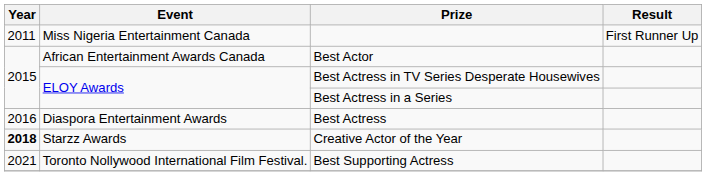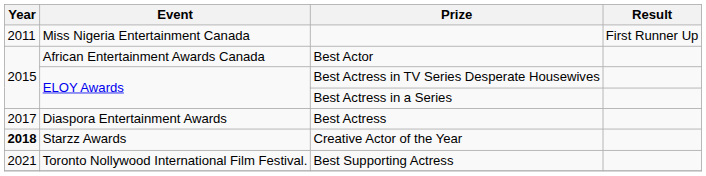 <table class="wikitable">
 <tr>
 <th>Year</th>
 <th>Event</th>
 <th>Prize</th>
 <th>Result</th>
 </tr>
 <tr>
 <td>2011</td>
 <td>Miss Nigeria Entertainment Canada</td>
 <td></td>
 <td>First Runner Up</td>
 </tr>
 <tr>
 <td rowspan="3">2015</td>
 <td>African Entertainment Awards Canada</td>
 <td>Best Actor</td>
 <td></td>
 </tr>
 <tr>
 <td rowspan="2"><a href='#'>ELOY Awards</a></td>
 <td>Best Actress in TV Series Desperate Housewives</td>
 <td></td>
 </tr>
 <tr>
 <td>Best Actress in a Series</td>
 <td></td>
 </tr>
 <tr>
-<td>2016</td>
+<td>2017</td>
 <td>Diaspora Entertainment Awards</td>
 <td>Best Actress</td>
 <td></td>
 </tr>
 <tr>
 <td><strong>2018</strong></td>
 <td>Starzz Awards</td>
 <td>Creative Actor of the Year</td>
 <td></td>
 </tr>
 <tr>
 <td>2021</td>
 <td>Toronto Nollywood International Film Festival.</td>
 <td>Best Supporting Actress</td>
 <td></td>
 </tr>
 <tr>
 </tr>
 </table>
